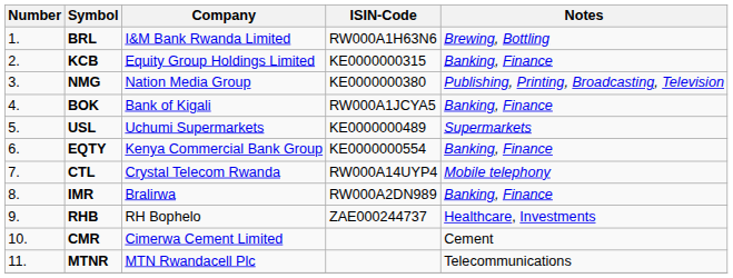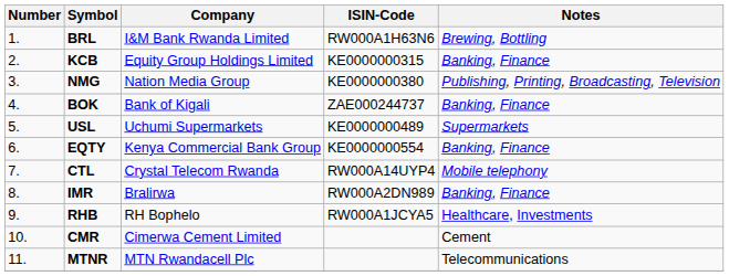 <table class="wikitable">
 <tr>
 <th>Number</th>
 <th>Symbol</th>
 <th>Company</th>
 <th>ISIN-Code</th>
 <th>Notes</th>
 </tr>
 <tr>
 <td>1.</td>
 <td><strong>BRL</strong></td>
 <td><a href='#'>I&M Bank Rwanda Limited</a></td>
 <td>RW000A1H63N6</td>
 <td><em><a href='#'>Brewing</a>, <a href='#'>Bottling</a></em></td>
 </tr>
 <tr>
 <td>2.</td>
 <td><strong>KCB</strong></td>
 <td><a href='#'>Equity Group Holdings Limited</a></td>
 <td>KE0000000315</td>
 <td><em><a href='#'>Banking</a>, <a href='#'>Finance</a></em></td>
 </tr>
 <tr>
 <td>3.</td>
 <td><strong>NMG</strong></td>
 <td><a href='#'>Nation Media Group</a></td>
 <td>KE0000000380</td>
 <td><em><a href='#'>Publishing</a>, <a href='#'>Printing</a>, <a href='#'>Broadcasting</a>, <a href='#'>Television</a></em></td>
 </tr>
 <tr>
 <td>4.</td>
 <td><strong>BOK</strong></td>
 <td><a href='#'>Bank of Kigali</a></td>
-<td>RW000A1JCYA5</td>
+<td>ZAE000244737</td>
 <td><em><a href='#'>Banking</a>, <a href='#'>Finance</a></em></td>
 </tr>
 <tr>
 <td>5.</td>
 <td><strong>USL</strong></td>
 <td><a href='#'>Uchumi Supermarkets</a></td>
 <td>KE0000000489</td>
 <td><em><a href='#'>Supermarkets</a></em></td>
 </tr>
 <tr>
 <td>6.</td>
 <td><strong>EQTY</strong></td>
 <td><a href='#'>Kenya Commercial Bank Group</a></td>
 <td>KE0000000554</td>
 <td><em><a href='#'>Banking</a>, <a href='#'>Finance</a></em></td>
 </tr>
 <tr>
 <td>7.</td>
 <td><strong>CTL</strong></td>
 <td><a href='#'>Crystal Telecom Rwanda</a></td>
 <td>RW000A14UYP4</td>
 <td><em><a href='#'>Mobile telephony</a></em></td>
 </tr>
 <tr>
 <td>8.</td>
 <td><strong>IMR</strong></td>
 <td><a href='#'>Bralirwa</a></td>
 <td>RW000A2DN989</td>
 <td><em><a href='#'>Banking</a>, <a href='#'>Finance</a></em></td>
 </tr>
 <tr>
 <td>9.</td>
 <td><strong>RHB</strong></td>
 <td>RH Bophelo</td>
-<td>ZAE000244737</td>
+<td>RW000A1JCYA5</td>
 <td><a href='#'>Healthcare</a>, <a href='#'>Investments</a></td>
 </tr>
 <tr>
 <td>10.</td>
 <td><strong>CMR</strong></td>
 <td><a href='#'>Cimerwa Cement Limited</a></td>
 <td></td>
 <td>Cement</td>
 </tr>
 <tr>
 <td>11.</td>
 <td><strong>MTNR</strong></td>
 <td><a href='#'>MTN Rwandacell Plc</a></td>
 <td></td>
 <td>Telecommunications</td>
 </tr>
 <tr>
 </tr>
 </table>
